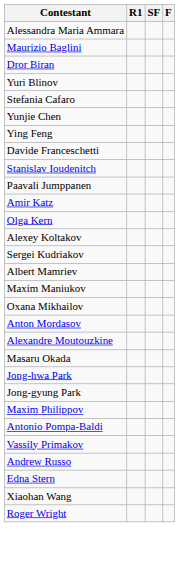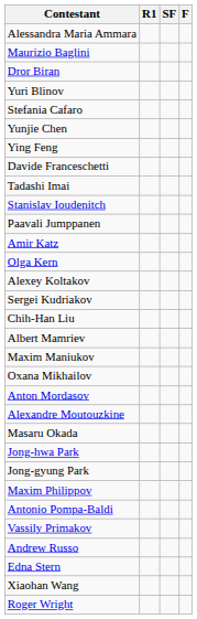 <table class="wikitable">
 <tr>
 <th>Contestant</th>
 <th>R1</th>
 <th>SF</th>
 <th>F</th>
 </tr>
 <tr>
 <td> Alessandra Maria Ammara</td>
 <td></td>
 <td></td>
 <td></td>
 </tr>
 <tr>
 <td> <a href='#'>Maurizio Baglini</a></td>
 <td></td>
 <td></td>
 <td></td>
 </tr>
 <tr>
 <td> <a href='#'>Dror Biran</a></td>
 <td></td>
 <td></td>
 <td></td>
 </tr>
 <tr>
 <td> Yuri Blinov</td>
 <td></td>
 <td></td>
 <td></td>
 </tr>
 <tr>
 <td> Stefania Cafaro</td>
 <td></td>
 <td></td>
 <td></td>
 </tr>
 <tr>
 <td> Yunjie Chen</td>
 <td></td>
 <td></td>
 <td></td>
 </tr>
 <tr>
 <td> Ying Feng</td>
 <td></td>
 <td></td>
 <td></td>
 </tr>
 <tr>
 <td> Davide Franceschetti</td>
 <td></td>
 <td></td>
 <td></td>
 </tr>
 <tr>
+<td> Tadashi Imai</td>
+<td></td>
+<td></td>
+<td></td>
+</tr>
+<tr>
 <td> <a href='#'>Stanislav Ioudenitch</a></td>
 <td></td>
 <td></td>
 <td></td>
 </tr>
 <tr>
 <td> Paavali Jumppanen</td>
 <td></td>
 <td></td>
 <td></td>
 </tr>
 <tr>
 <td> <a href='#'>Amir Katz</a></td>
 <td></td>
 <td></td>
 </tr>
 <tr>
 <td> <a href='#'>Olga Kern</a></td>
 <td></td>
 <td></td>
 <td></td>
 </tr>
 <tr>
 <td> Alexey Koltakov</td>
 <td></td>
 <td></td>
 <td></td>
 </tr>
 <tr>
 <td> Sergei Kudriakov</td>
+<td></td>
+<td></td>
+<td></td>
+</tr>
+<tr>
+<td> Chih-Han Liu</td>
 <td></td>
 <td></td>
 <td></td>
 </tr>
 <tr>
 <td> Albert Mamriev</td>
 <td></td>
 <td></td>
 <td></td>
 </tr>
 <tr>
 <td> Maxim Maniukov</td>
 <td></td>
 <td></td>
 <td></td>
 </tr>
 <tr>
 <td> Oxana Mikhailov</td>
 <td></td>
 <td></td>
 <td></td>
 </tr>
 <tr>
 <td> <a href='#'>Anton Mordasov</a></td>
 <td></td>
 <td></td>
 <td></td>
 </tr>
 <tr>
 <td> <a href='#'>Alexandre Moutouzkine</a></td>
 <td></td>
 <td></td>
 <td></td>
 </tr>
 <tr>
 <td> Masaru Okada</td>
 <td></td>
 <td></td>
 <td></td>
 </tr>
 <tr>
 <td> <a href='#'>Jong-hwa Park</a></td>
 <td></td>
 <td></td>
 <td></td>
 </tr>
 <tr>
 <td> Jong-gyung Park</td>
 <td></td>
 <td></td>
 <td></td>
 </tr>
 <tr>
 <td> <a href='#'>Maxim Philippov</a></td>
 <td></td>
 <td></td>
 <td></td>
 </tr>
 <tr>
 <td> <a href='#'>Antonio Pompa-Baldi</a></td>
 <td></td>
 <td></td>
 <td></td>
 </tr>
 <tr>
 <td> <a href='#'>Vassily Primakov</a></td>
 <td></td>
 <td></td>
 <td></td>
 </tr>
 <tr>
 <td> <a href='#'>Andrew Russo</a></td>
 <td></td>
 <td></td>
 <td></td>
 </tr>
 <tr>
 <td> <a href='#'>Edna Stern</a></td>
 <td></td>
 <td></td>
 <td></td>
 </tr>
 <tr>
 <td> Xiaohan Wang</td>
 <td></td>
 <td></td>
 <td></td>
 </tr>
 <tr>
 <td> <a href='#'>Roger Wright</a></td>
 <td></td>
 <td></td>
 <td></td>
 </tr>
 </table>
